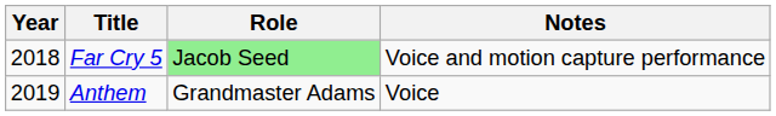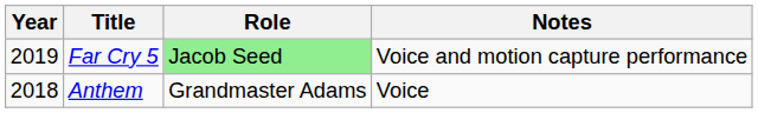 <table class="wikitable sortable">
 <tr>
 <th>Year</th>
 <th>Title</th>
 <th>Role</th>
 <th class="unsortable">Notes</th>
 </tr>
 <tr>
-<td>2018</td>
+<td>2019</td>
 <td><em><a href='#'>Far Cry 5</a></em></td>
 <td style="background: lightgreen;">Jacob Seed</td>
 <td>Voice and motion capture performance</td>
 </tr>
 <tr>
-<td>2019</td>
+<td>2018</td>
 <td><em><a href='#'>Anthem</a></em></td>
 <td>Grandmaster Adams</td>
 <td>Voice</td>
 </tr>
 </table>
